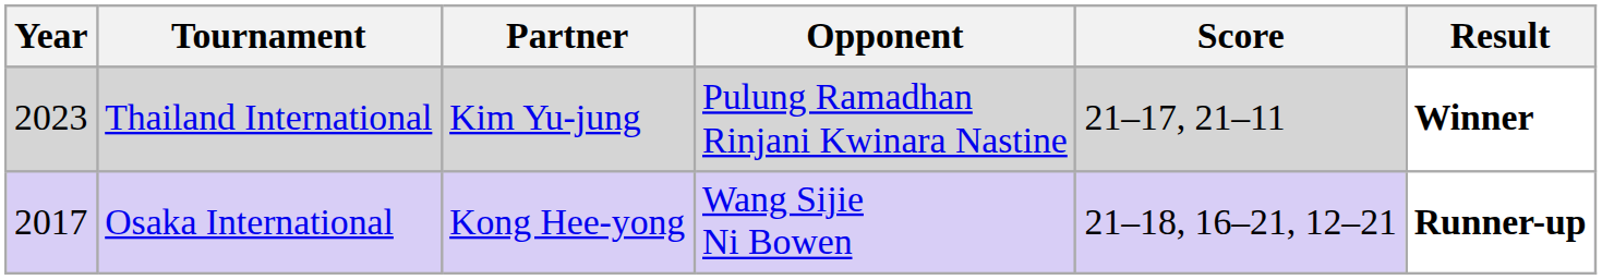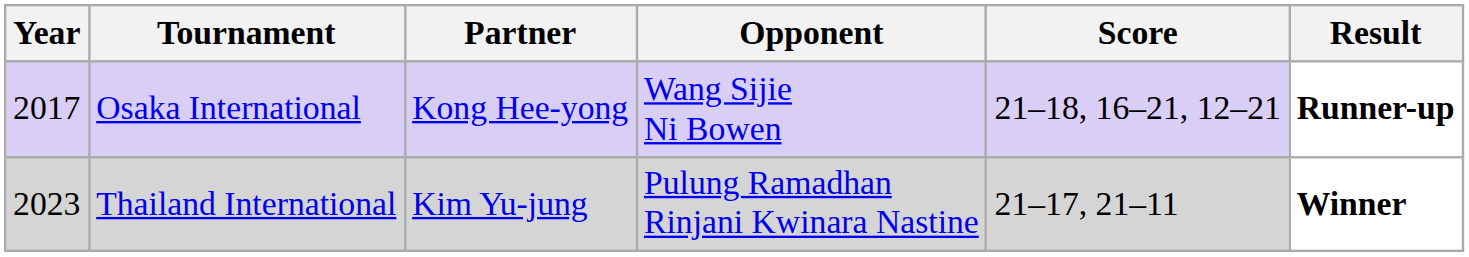 <table class="sortable wikitable" style="font-size: 90%;">
 <tr>
 <th>Year</th>
 <th>Tournament</th>
 <th>Partner</th>
 <th>Opponent</th>
 <th>Score</th>
 <th>Result</th>
 </tr>
+<tr style="background:#D8CEF6">
+<td align="center">2017</td>
+<td align="left"><a href='#'>Osaka International</a></td>
+<td align="left"> <a href='#'>Kong Hee-yong</a></td>
+<td align="left"> <a href='#'>Wang Sijie</a><br> <a href='#'>Ni Bowen</a></td>
+<td align="left">21–18, 16–21, 12–21</td>
+<td style="text-align:left; background:white"> <strong>Runner-up</strong></td>
+</tr>
 <tr style="background:#D5D5D5">
 <td align="center">2023</td>
 <td align="left"><a href='#'>Thailand International</a></td>
 <td align="left"> <a href='#'>Kim Yu-jung</a></td>
 <td align="left"> <a href='#'>Pulung Ramadhan</a><br> <a href='#'>Rinjani Kwinara Nastine</a></td>
 <td align="left">21–17, 21–11</td>
 <td style="text-align:left; background:white"> <strong>Winner</strong></td>
 </tr>
-<tr style="background:#D8CEF6">
-<td align="center">2017</td>
-<td align="left"><a href='#'>Osaka International</a></td>
-<td align="left"> <a href='#'>Kong Hee-yong</a></td>
-<td align="left"> <a href='#'>Wang Sijie</a><br> <a href='#'>Ni Bowen</a></td>
-<td align="left">21–18, 16–21, 12–21</td>
-<td style="text-align:left; background:white"> <strong>Runner-up</strong></td>
-</tr>
 </table>
